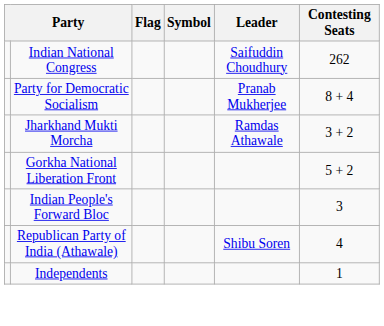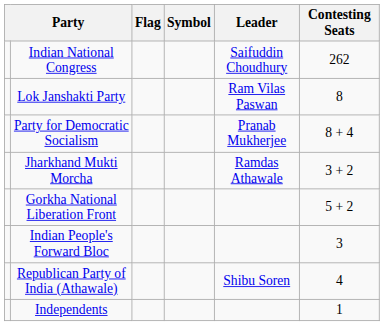 <table class="wikitable" width=50%; style="text-align:center">
 <tr>
 <th colspan="2">Party</th>
 <th>Flag</th>
 <th>Symbol</th>
 <th>Leader</th>
 <th>Contesting Seats</th>
 </tr>
 <tr>
 <td></td>
 <td><a href='#'>Indian National Congress</a></td>
 <td></td>
 <td></td>
 <td><a href='#'>Saifuddin Choudhury</a></td>
 <td>262</td>
+</tr>
+<tr>
+<td></td>
+<td><a href='#'>Lok Janshakti Party</a></td>
+<td></td>
+<td></td>
+<td><a href='#'>Ram Vilas Paswan</a></td>
+<td>8</td>
 </tr>
 <tr>
 <td></td>
 <td><a href='#'>Party for Democratic Socialism</a></td>
 <td></td>
 <td></td>
 <td><a href='#'>Pranab Mukherjee</a></td>
 <td>8 + 4 </td>
 </tr>
 <tr>
 <td></td>
 <td><a href='#'>Jharkhand Mukti Morcha</a></td>
 <td></td>
 <td></td>
 <td><a href='#'>Ramdas Athawale</a></td>
 <td>3 + 2 </td>
 </tr>
 <tr>
 <td></td>
 <td><a href='#'>Gorkha National Liberation Front</a></td>
 <td></td>
 <td></td>
 <td></td>
 <td>5 + 2 </td>
 </tr>
 <tr>
 <td></td>
 <td><a href='#'>Indian People's Forward Bloc</a></td>
 <td></td>
 <td></td>
 <td></td>
 <td>3</td>
 </tr>
 <tr>
 <td></td>
 <td><a href='#'>Republican Party of India (Athawale)</a></td>
 <td></td>
 <td></td>
 <td><a href='#'>Shibu Soren</a></td>
 <td>4</td>
 </tr>
 <tr>
 <td></td>
 <td><a href='#'>Independents</a></td>
 <td></td>
 <td></td>
 <td></td>
 <td>1</td>
 </tr>
 </table>
